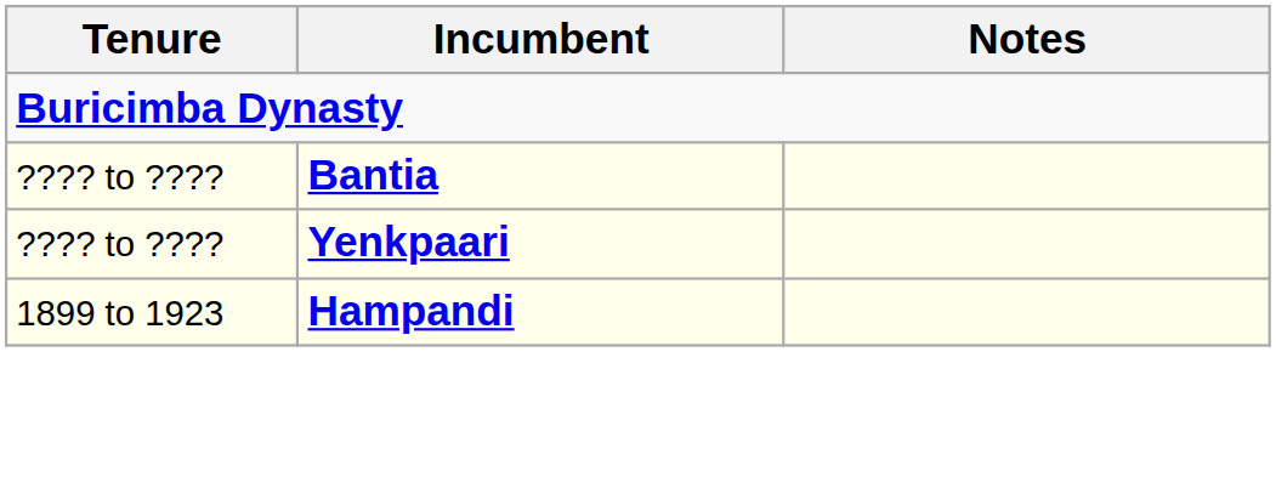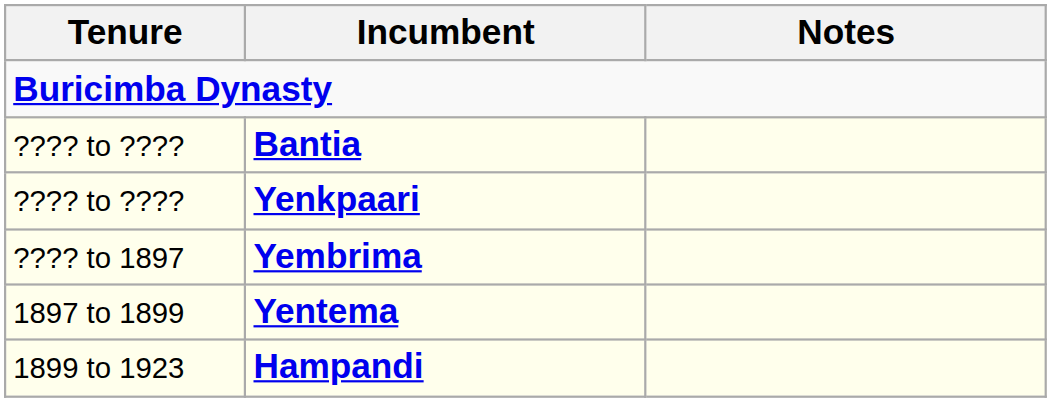 <table class="wikitable">
 <tr align=left>
 <th width="18%">Tenure</th>
 <th width="30%">Incumbent</th>
 <th width="30%">Notes</th>
 </tr>
 <tr>
 <td colspan="3"><strong><a href='#'>Buricimba Dynasty</a></strong></td>
 </tr>
 <tr valign=top bgcolor="#ffffec">
 <td><small>???? to ????</small></td>
 <td><strong><a href='#'>Bantia</a></strong></td>
 <td></td>
 </tr>
 <tr valign=top bgcolor="#ffffec">
 <td><small>???? to ????</small></td>
 <td><strong><a href='#'>Yenkpaari</a></strong></td>
 <td></td>
 </tr>
 <tr valign=top bgcolor="#ffffec">
+<td><small>???? to 1897</small></td>
+<td><strong><a href='#'>Yembrima</a></strong></td>
+<td></td>
+</tr>
+<tr valign=top bgcolor="#ffffec">
+<td><small>1897 to 1899</small></td>
+<td><strong><a href='#'>Yentema</a></strong></td>
+<td></td>
+</tr>
+<tr valign=top bgcolor="#ffffec">
 <td><small>1899 to 1923</small></td>
 <td><strong><a href='#'>Hampandi</a></strong></td>
 <td></td>
 </tr>
 </table>
